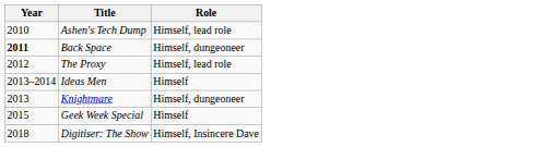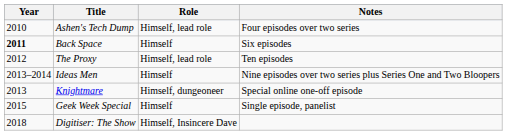 <table class="wikitable">
 <tr style="background:#b0c4de; text-align:center;">
 <th>Year</th>
 <th>Title</th>
 <th>Role</th>
+<th>Notes</th>
 </tr>
 <tr>
 <td>2010</td>
 <td><em>Ashen's Tech Dump</em></td>
 <td>Himself, lead role</td>
+<td>Four episodes over two series</td>
 </tr>
 <tr>
 <td><strong>2011</strong></td>
 <td><em>Back Space</em></td>
-<td>Himself, dungeoneer</td>
+<td>Himself</td>
+<td>Six episodes</td>
 </tr>
 <tr>
 <td>2012</td>
 <td><em>The Proxy</em></td>
 <td>Himself, lead role</td>
+<td>Ten episodes</td>
 </tr>
 <tr>
 <td>2013–2014</td>
 <td><em>Ideas Men</em></td>
 <td>Himself</td>
+<td>Nine episodes over two series plus Series One and Two Bloopers</td>
 </tr>
 <tr>
 <td>2013</td>
 <td><em><a href='#'>Knightmare</a></em></td>
 <td>Himself, dungeoneer</td>
+<td>Special online one-off episode</td>
 </tr>
 <tr>
 <td>2015</td>
 <td><em>Geek Week Special</em></td>
 <td>Himself</td>
+<td>Single episode, panelist</td>
 </tr>
 <tr>
 <td>2018</td>
 <td><em>Digitiser: The Show</em></td>
 <td>Himself, Insincere Dave</td>
+<td></td>
 </tr>
 </table>
